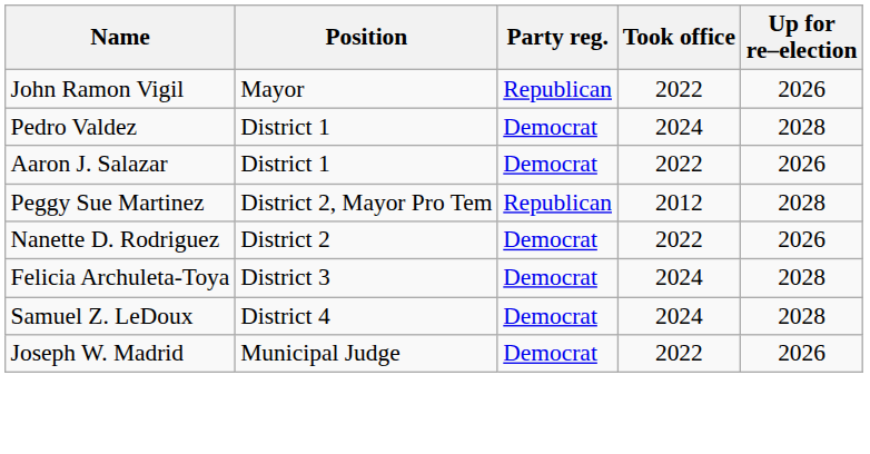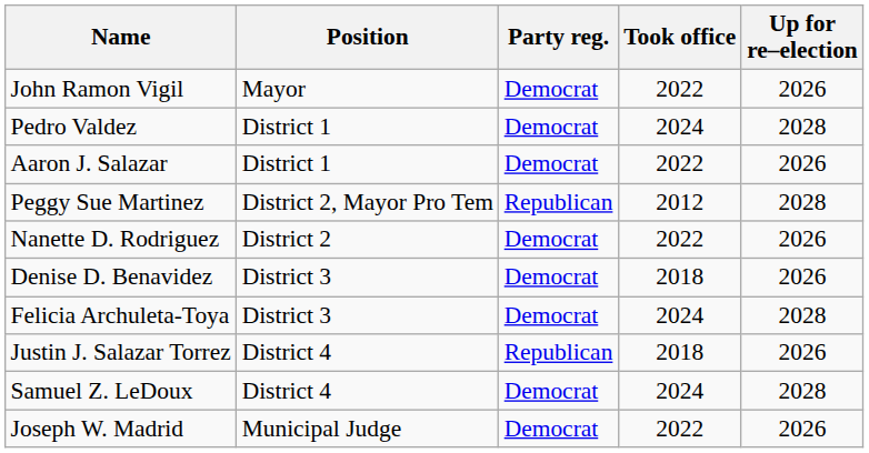 <table class="wikitable">
 <tr>
 <th>Name</th>
 <th>Position</th>
 <th>Party reg.</th>
 <th>Took office</th>
 <th>Up for<br>re–election</th>
 </tr>
 <tr style="vertical-align:bottom;">
 <td>John Ramon Vigil</td>
 <td>Mayor</td>
-<td><a href='#'>Republican</a></td>
+<td><a href='#'>Democrat</a></td>
 <td style="text-align:center;">2022</td>
 <td style="text-align:center;">2026</td>
 </tr>
 <tr>
 <td>Pedro Valdez</td>
 <td>District 1</td>
 <td><a href='#'>Democrat</a></td>
 <td style="text-align:center;">2024</td>
 <td style="text-align:center;">2028</td>
 </tr>
 <tr>
 <td>Aaron J. Salazar</td>
 <td>District 1</td>
 <td><a href='#'>Democrat</a></td>
 <td style="text-align:center;">2022</td>
 <td style="text-align:center;">2026</td>
 </tr>
 <tr>
 <td>Peggy Sue Martinez</td>
 <td>District 2, Mayor Pro Tem</td>
 <td><a href='#'>Republican</a></td>
 <td style="text-align:center;">2012</td>
 <td style="text-align:center;">2028</td>
 </tr>
 <tr>
 <td>Nanette D. Rodriguez</td>
 <td>District 2</td>
 <td><a href='#'>Democrat</a></td>
 <td style="text-align:center;">2022</td>
 <td style="text-align:center;">2026</td>
 </tr>
 <tr>
+<td>Denise D. Benavidez</td>
+<td>District 3</td>
+<td><a href='#'>Democrat</a></td>
+<td style="text-align:center;">2018</td>
+<td style="text-align:center;">2026</td>
+</tr>
+<tr>
 <td>Felicia Archuleta-Toya</td>
 <td>District 3</td>
 <td><a href='#'>Democrat</a></td>
 <td style="text-align:center;">2024</td>
 <td style="text-align:center;">2028</td>
+</tr>
+<tr>
+<td>Justin J. Salazar Torrez</td>
+<td>District 4</td>
+<td><a href='#'>Republican</a></td>
+<td style="text-align:center;">2018</td>
+<td style="text-align:center;">2026</td>
 </tr>
 <tr>
 <td>Samuel Z. LeDoux</td>
 <td>District 4</td>
 <td><a href='#'>Democrat</a></td>
 <td style="text-align:center;">2024</td>
 <td style="text-align:center;">2028</td>
 </tr>
 <tr>
 <td>Joseph W. Madrid</td>
 <td>Municipal Judge</td>
 <td><a href='#'>Democrat</a></td>
 <td style="text-align:center;">2022</td>
 <td style="text-align:center;">2026</td>
 </tr>
 </table>
